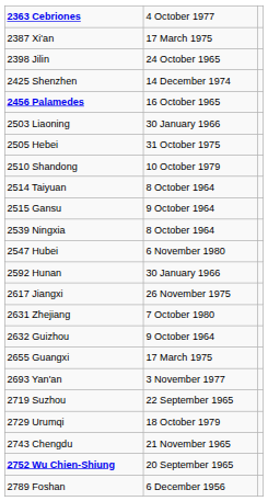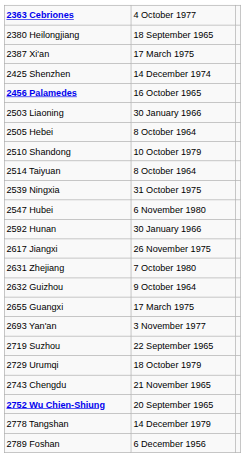 <table class="wikitable" style="font-size: 89%; float: left; width: 26em; margin-right: 1em; height: 700px">
 <tr>
 <td><strong><a href='#'>2363 Cebriones</a></strong></td>
 <td>4 October 1977</td>
 <td></td>
 </tr>
 <tr>
-<td>2387 Xi'an</td>
-<td>17 March 1975</td>
+<td>2380 Heilongjiang</td>
+<td>18 September 1965</td>
 <td></td>
 </tr>
 <tr>
-<td>2398 Jilin</td>
-<td>24 October 1965</td>
+<td>2387 Xi'an</td>
+<td>17 March 1975</td>
 <td></td>
 </tr>
 <tr>
 <td>2425 Shenzhen</td>
 <td>14 December 1974</td>
 <td></td>
 </tr>
 <tr>
 <td><strong><a href='#'>2456 Palamedes</a></strong></td>
 <td>16 October 1965</td>
 <td></td>
 </tr>
 <tr>
 <td>2503 Liaoning</td>
 <td>30 January 1966</td>
 <td></td>
 </tr>
 <tr>
 <td>2505 Hebei</td>
-<td>31 October 1975</td>
+<td>8 October 1964</td>
 <td></td>
 </tr>
 <tr>
 <td>2510 Shandong</td>
 <td>10 October 1979</td>
 <td></td>
 </tr>
 <tr>
 <td>2514 Taiyuan</td>
 <td>8 October 1964</td>
 <td></td>
 </tr>
 <tr>
-<td>2515 Gansu</td>
-<td>9 October 1964</td>
-<td></td>
-</tr>
-<tr>
 <td>2539 Ningxia</td>
-<td>8 October 1964</td>
+<td>31 October 1975</td>
 <td></td>
 </tr>
 <tr>
 <td>2547 Hubei</td>
 <td>6 November 1980</td>
 <td></td>
 </tr>
 <tr>
 <td>2592 Hunan</td>
 <td>30 January 1966</td>
 <td></td>
 </tr>
 <tr>
 <td>2617 Jiangxi</td>
 <td>26 November 1975</td>
 <td></td>
 </tr>
 <tr>
 <td>2631 Zhejiang</td>
 <td>7 October 1980</td>
 <td></td>
 </tr>
 <tr>
 <td>2632 Guizhou</td>
 <td>9 October 1964</td>
 <td></td>
 </tr>
 <tr>
 <td>2655 Guangxi</td>
 <td>17 March 1975</td>
 <td></td>
 </tr>
 <tr>
 <td>2693 Yan'an</td>
 <td>3 November 1977</td>
 <td></td>
 </tr>
 <tr>
 <td>2719 Suzhou</td>
 <td>22 September 1965</td>
 <td></td>
 </tr>
 <tr>
 <td>2729 Urumqi</td>
 <td>18 October 1979</td>
 <td></td>
 </tr>
 <tr>
 <td>2743 Chengdu</td>
 <td>21 November 1965</td>
 <td></td>
 </tr>
 <tr>
 <td><strong><a href='#'>2752 Wu Chien-Shiung</a></strong></td>
 <td>20 September 1965</td>
 <td></td>
 </tr>
 <tr>
+<td>2778 Tangshan</td>
+<td>14 December 1979</td>
+<td></td>
+</tr>
+<tr>
 <td>2789 Foshan</td>
 <td>6 December 1956</td>
 <td></td>
 </tr>
 </table>
